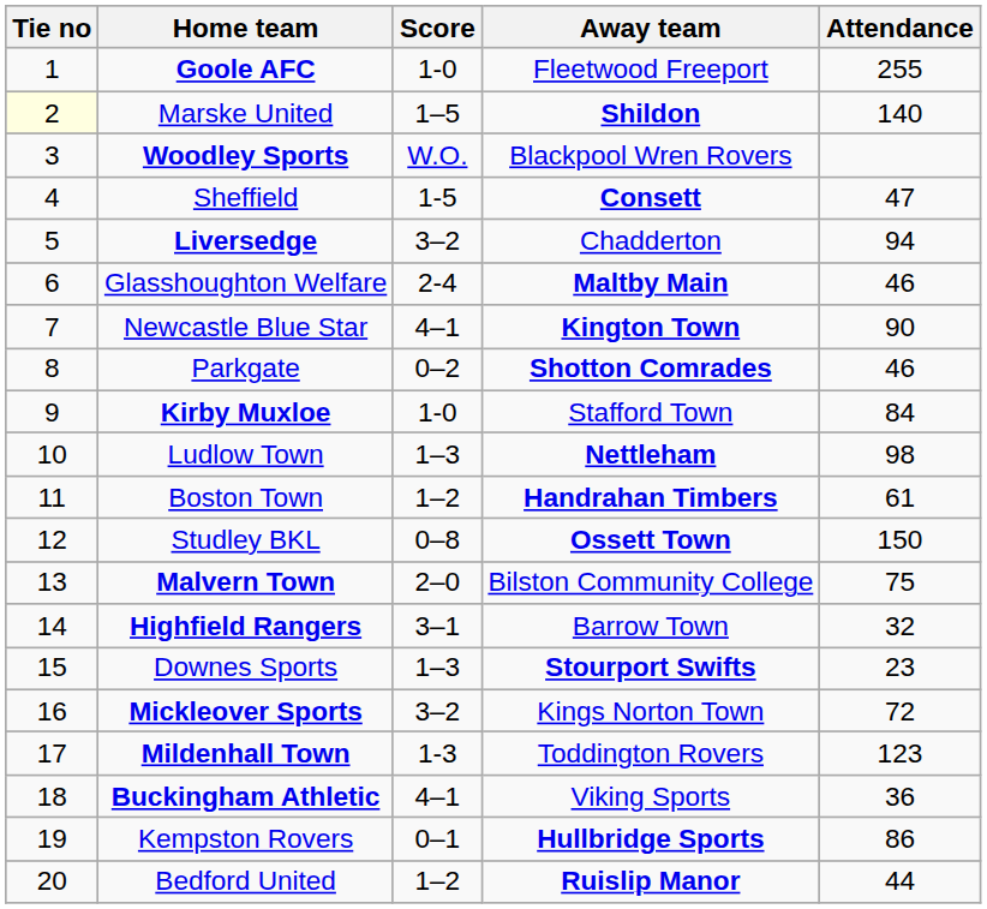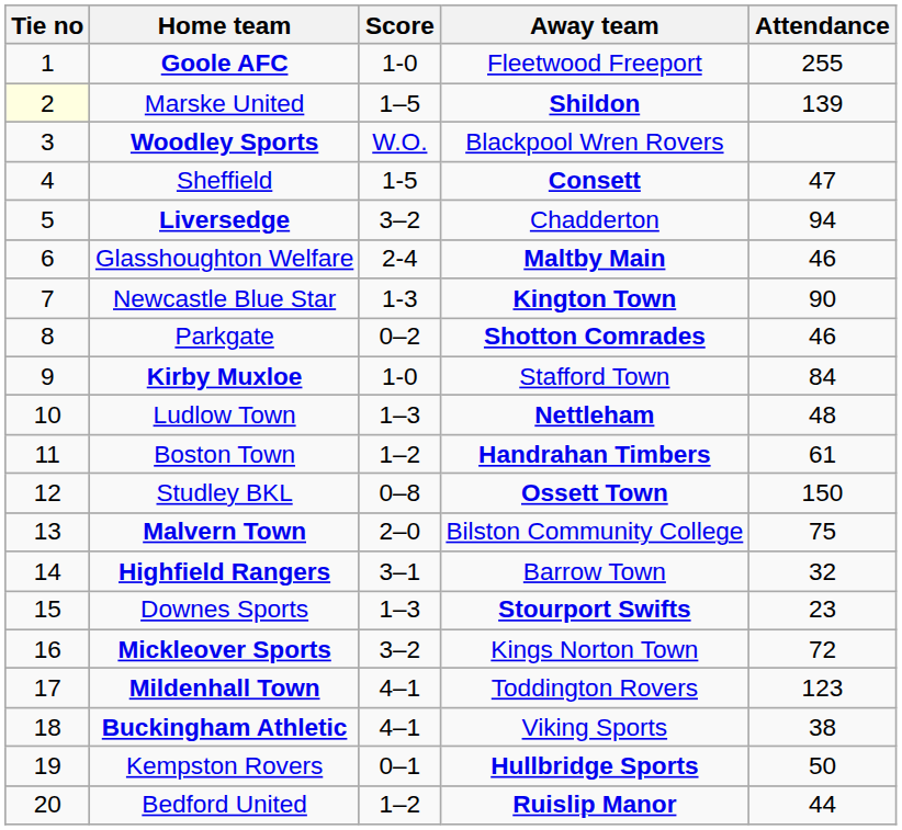 <table class="wikitable" style="text-align: center; font-size:85%">
 <tr>
 <th>Tie no</th>
 <th>Home team</th>
 <th>Score</th>
 <th>Away team</th>
 <th>Attendance</th>
 </tr>
 <tr>
 <td>1</td>
 <td><strong><a href='#'>Goole AFC</a></strong></td>
 <td>1-0</td>
 <td><a href='#'>Fleetwood Freeport</a></td>
 <td>255</td>
 </tr>
 <tr>
 <td style="background: lightyellow;">2</td>
 <td><a href='#'>Marske United</a></td>
 <td>1–5</td>
 <td><strong><a href='#'>Shildon</a></strong></td>
-<td>140</td>
+<td>139</td>
 </tr>
 <tr>
 <td>3</td>
 <td><strong><a href='#'>Woodley Sports</a></strong></td>
 <td><a href='#'>W.O.</a></td>
 <td><a href='#'>Blackpool Wren Rovers</a></td>
 </tr>
 <tr>
 <td>4</td>
 <td><a href='#'>Sheffield</a></td>
 <td>1-5</td>
 <td><strong><a href='#'>Consett</a></strong></td>
 <td>47</td>
 </tr>
 <tr>
 <td>5</td>
 <td><strong><a href='#'>Liversedge</a></strong></td>
 <td>3–2</td>
 <td><a href='#'>Chadderton</a></td>
 <td>94</td>
 </tr>
 <tr>
 <td>6</td>
 <td><a href='#'>Glasshoughton Welfare</a></td>
 <td>2-4</td>
 <td><strong><a href='#'>Maltby Main</a></strong></td>
 <td>46</td>
 </tr>
 <tr>
 <td>7</td>
 <td><a href='#'>Newcastle Blue Star</a></td>
-<td>4–1</td>
+<td>1-3</td>
 <td><strong><a href='#'>Kington Town</a></strong></td>
 <td>90</td>
 </tr>
 <tr>
 <td>8</td>
 <td><a href='#'>Parkgate</a></td>
 <td>0–2</td>
 <td><strong><a href='#'>Shotton Comrades</a></strong></td>
 <td>46</td>
 </tr>
 <tr>
 <td>9</td>
 <td><strong><a href='#'>Kirby Muxloe</a></strong></td>
 <td>1-0</td>
 <td><a href='#'>Stafford Town</a></td>
 <td>84</td>
 </tr>
 <tr>
 <td>10</td>
 <td><a href='#'>Ludlow Town</a></td>
 <td>1–3</td>
 <td><strong><a href='#'>Nettleham</a></strong></td>
-<td>98</td>
+<td>48</td>
 </tr>
 <tr>
 <td>11</td>
 <td><a href='#'>Boston Town</a></td>
 <td>1–2</td>
 <td><strong><a href='#'>Handrahan Timbers</a></strong></td>
 <td>61</td>
 </tr>
 <tr>
 <td>12</td>
 <td><a href='#'>Studley BKL</a></td>
 <td>0–8</td>
 <td><strong><a href='#'>Ossett Town</a></strong></td>
 <td>150</td>
 </tr>
 <tr>
 <td>13</td>
 <td><strong><a href='#'>Malvern Town</a></strong></td>
 <td>2–0</td>
 <td><a href='#'>Bilston Community College</a></td>
 <td>75</td>
 </tr>
 <tr>
 <td>14</td>
 <td><strong><a href='#'>Highfield Rangers</a></strong></td>
 <td>3–1</td>
 <td><a href='#'>Barrow Town</a></td>
 <td>32</td>
 </tr>
 <tr>
 <td>15</td>
 <td><a href='#'>Downes Sports</a></td>
 <td>1–3</td>
 <td><strong><a href='#'>Stourport Swifts</a></strong></td>
 <td>23</td>
 </tr>
 <tr>
 <td>16</td>
 <td><strong><a href='#'>Mickleover Sports</a></strong></td>
 <td>3–2</td>
 <td><a href='#'>Kings Norton Town</a></td>
 <td>72</td>
 </tr>
 <tr>
 <td>17</td>
 <td><strong><a href='#'>Mildenhall Town</a></strong></td>
-<td>1-3</td>
+<td>4–1</td>
 <td><a href='#'>Toddington Rovers</a></td>
 <td>123</td>
 </tr>
 <tr>
 <td>18</td>
 <td><strong><a href='#'>Buckingham Athletic</a></strong></td>
 <td>4–1</td>
 <td><a href='#'>Viking Sports</a></td>
-<td>36</td>
+<td>38</td>
 </tr>
 <tr>
 <td>19</td>
 <td><a href='#'>Kempston Rovers</a></td>
 <td>0–1</td>
 <td><strong><a href='#'>Hullbridge Sports</a></strong></td>
-<td>86</td>
+<td>50</td>
 </tr>
 <tr>
 <td>20</td>
 <td><a href='#'>Bedford United</a></td>
 <td>1–2</td>
 <td><strong><a href='#'>Ruislip Manor</a></strong></td>
 <td>44</td>
 </tr>
 </table>
